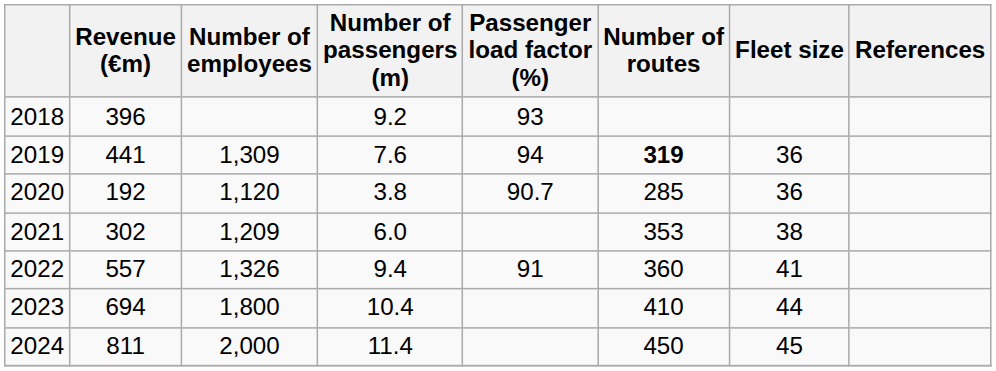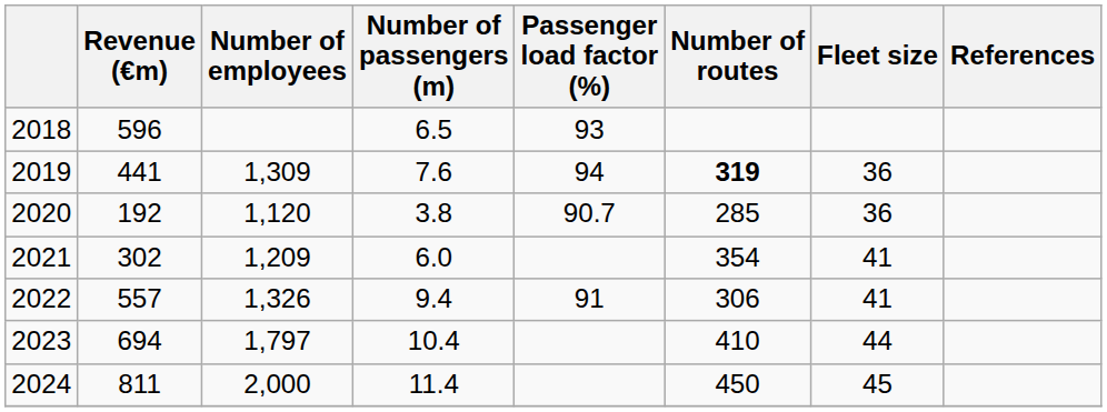 <table class="wikitable" style="text-align:center;">
 <tr>
 <th></th>
 <th>Revenue<br>(€m)</th>
 <th>Number of<br>employees</th>
 <th>Number of<br>passengers<br>(m)</th>
 <th>Passenger<br>load factor<br>(%)</th>
 <th>Number of<br>routes</th>
 <th>Fleet size</th>
 <th>References</th>
 </tr>
 <tr>
 <td style="text-align:left;">2018</td>
-<td>396</td>
+<td>596</td>
 <td></td>
-<td>9.2</td>
+<td>6.5</td>
 <td>93</td>
 <td></td>
 <td></td>
 <td></td>
 </tr>
 <tr>
 <td style="text-align:left;">2019</td>
 <td>441</td>
 <td>1,309</td>
 <td>7.6</td>
 <td>94</td>
 <td><strong>319</strong></td>
 <td>36</td>
 <td></td>
 </tr>
 <tr>
 <td style="text-align:left;">2020</td>
 <td>192</td>
 <td>1,120</td>
 <td>3.8</td>
 <td>90.7</td>
 <td>285</td>
 <td>36</td>
 <td></td>
 </tr>
 <tr>
 <td style="text-align:left;">2021</td>
 <td>302</td>
 <td>1,209</td>
 <td>6.0</td>
 <td></td>
-<td>353</td>
-<td>38</td>
+<td>354</td>
+<td>41</td>
 <td></td>
 </tr>
 <tr>
 <td style="text-align:left;">2022</td>
 <td>557</td>
 <td>1,326</td>
 <td>9.4</td>
 <td>91</td>
-<td>360</td>
+<td>306</td>
 <td>41</td>
 <td></td>
 </tr>
 <tr>
 <td style="text-align:left;">2023</td>
 <td>694</td>
-<td>1,800</td>
+<td>1,797</td>
 <td>10.4</td>
 <td></td>
 <td>410</td>
 <td>44</td>
 <td></td>
 </tr>
 <tr>
 <td style="text-align:left;">2024</td>
 <td>811</td>
 <td>2,000</td>
 <td>11.4</td>
 <td></td>
 <td>450</td>
 <td>45</td>
 <td></td>
 </tr>
 <tr>
 </tr>
 </table>
